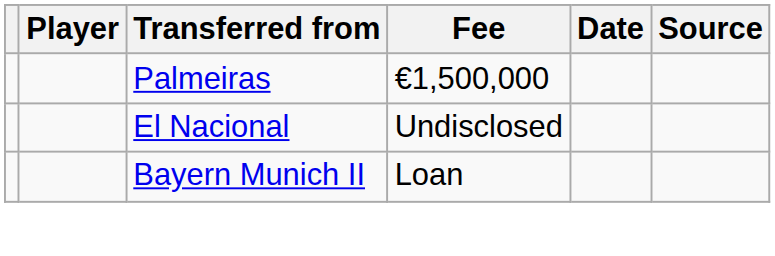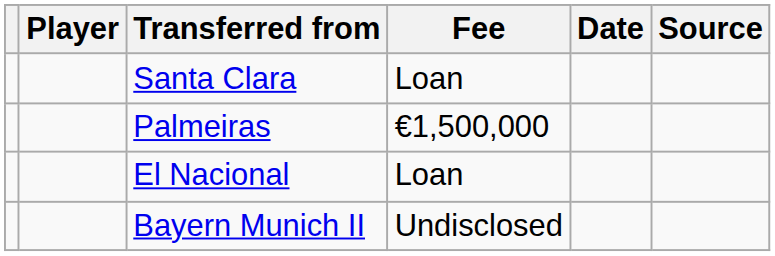 <table class="wikitable plainrowheaders sortable">
 <tr>
 <th></th>
 <th scope="col">Player</th>
 <th>Transferred from</th>
 <th style="width: 65px;">Fee</th>
 <th scope="col">Date</th>
 <th scope="col">Source</th>
+</tr>
+<tr>
+<td align="center"></td>
+<td></td>
+<td> <a href='#'>Santa Clara</a></td>
+<td>Loan</td>
+<td></td>
+<td></td>
 </tr>
 <tr>
 <td align="center"></td>
 <td></td>
 <td> <a href='#'>Palmeiras</a></td>
 <td>€1,500,000</td>
 <td></td>
 <td></td>
 </tr>
 <tr>
 <td align="center"></td>
 <td></td>
 <td> <a href='#'>El Nacional</a></td>
-<td>Undisclosed</td>
+<td>Loan</td>
 <td></td>
 <td></td>
 </tr>
 <tr>
 <td align="center"></td>
 <td></td>
 <td> <a href='#'>Bayern Munich II</a></td>
-<td>Loan</td>
+<td>Undisclosed</td>
 <td></td>
 <td></td>
 </tr>
 </table>
